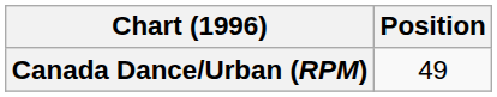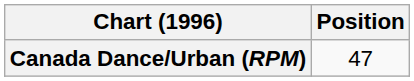 <table class="wikitable plainrowheaders" style="text-align:center">
 <tr>
 <th>Chart (1996)</th>
 <th>Position</th>
 </tr>
 <tr>
 <th scope="row">Canada Dance/Urban (<em>RPM</em>)</th>
-<td>49</td>
+<td>47</td>
 </tr>
 </table>
